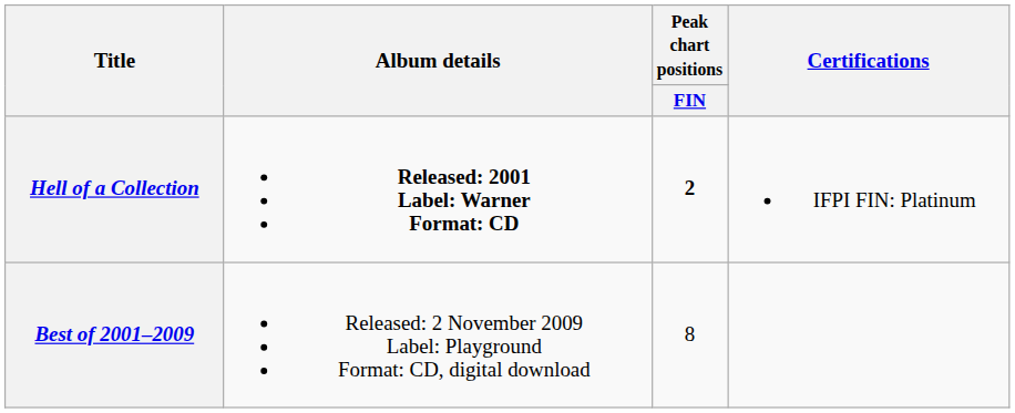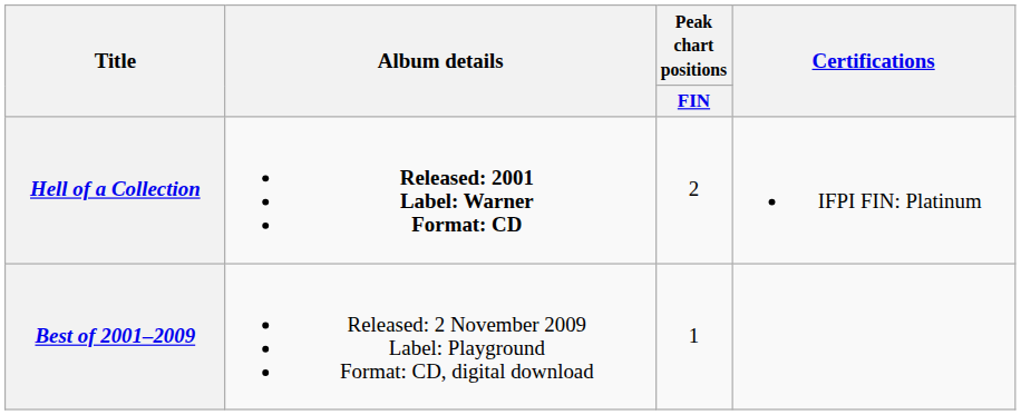 <table class="wikitable plainrowheaders" style="text-align:center;" border="1">
 <tr>
 <th scope="col" rowspan="2" style="width:10em;">Title</th>
 <th scope="col" rowspan="2" style="width:20em;">Album details</th>
 <th scope="col" colspan="1"><small>Peak<br>chart<br>positions</small></th>
 <th scope="col" rowspan="2" style="width:13em;"><a href='#'>Certifications</a></th>
 </tr>
 <tr>
 <th scope="col" style="width:3em;font-size:90%;"><a href='#'>FIN</a><br></th>
 </tr>
 <tr>
 <th scope="row"><em><a href='#'>Hell of a Collection</a></em></th>
 <td><strong><br><ul><li>Released: 2001</li><li>Label: Warner</li><li>Format: CD</li></ul></strong></td>
-<td><strong>2</strong></td>
+<td>2</td>
 <td><br><ul><li>IFPI FIN: Platinum</li></ul></td>
 </tr>
 <tr>
 <th scope="row"><em><a href='#'>Best of 2001–2009</a></em></th>
 <td><br><ul><li>Released: 2 November 2009</li><li>Label: Playground</li><li>Format: CD, digital download</li></ul></td>
-<td>8</td>
+<td>1</td>
 <td></td>
 </tr>
 </table>
